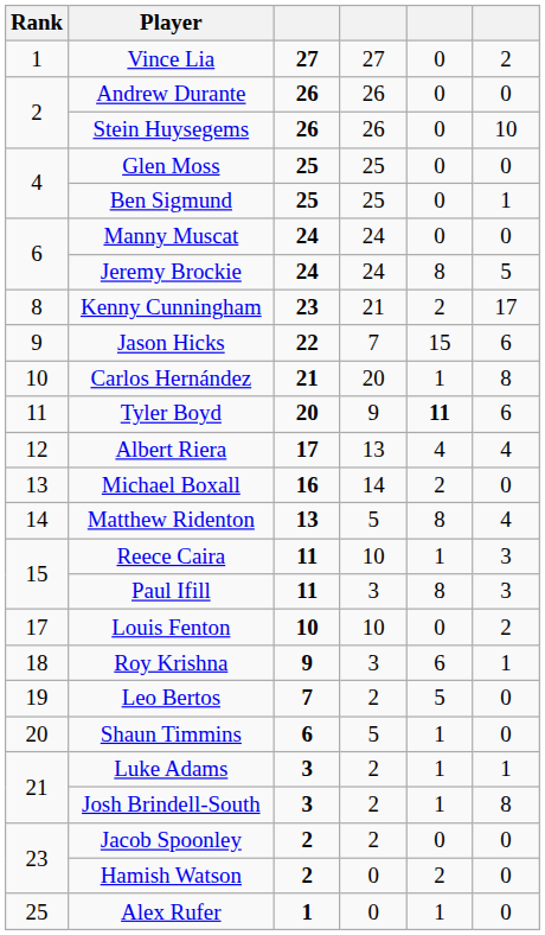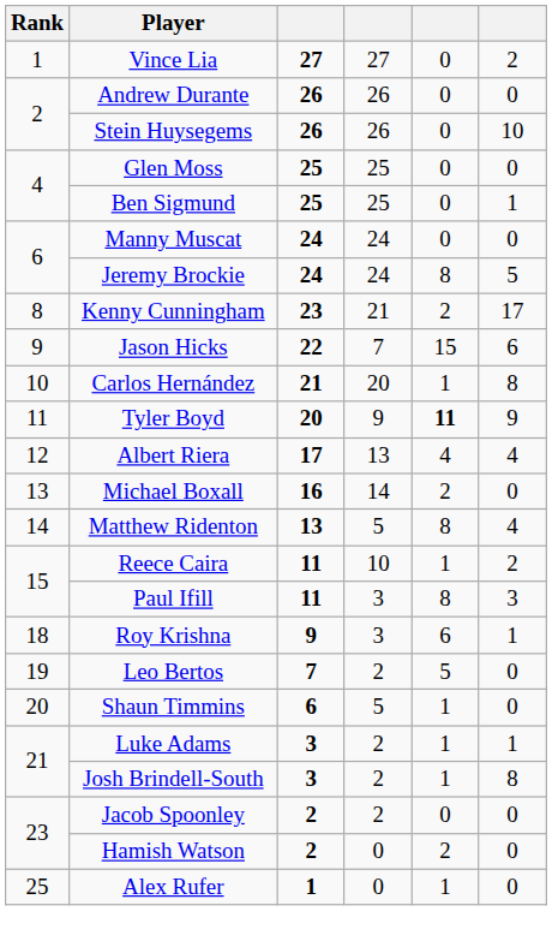 <table class="wikitable" style="text-align:center">
 <tr>
 <th>Rank</th>
 <th width=140>Player</th>
 <th width=40></th>
 <th width=40></th>
 <th width=40></th>
 <th width=40></th>
 </tr>
 <tr>
 <td>1</td>
 <td><a href='#'>Vince Lia</a></td>
 <td><strong>27</strong></td>
 <td>27</td>
 <td>0</td>
 <td>2</td>
 </tr>
 <tr>
 <td rowspan=2>2</td>
 <td><a href='#'>Andrew Durante</a></td>
 <td><strong>26</strong></td>
 <td>26</td>
 <td>0</td>
 <td>0</td>
 </tr>
 <tr>
 <td><a href='#'>Stein Huysegems</a></td>
 <td><strong>26</strong></td>
 <td>26</td>
 <td>0</td>
 <td>10</td>
 </tr>
 <tr>
 <td rowspan=2>4</td>
 <td><a href='#'>Glen Moss</a></td>
 <td><strong>25</strong></td>
 <td>25</td>
 <td>0</td>
 <td>0</td>
 </tr>
 <tr>
 <td><a href='#'>Ben Sigmund</a></td>
 <td><strong>25</strong></td>
 <td>25</td>
 <td>0</td>
 <td>1</td>
 </tr>
 <tr>
 <td rowspan=2>6</td>
 <td><a href='#'>Manny Muscat</a></td>
 <td><strong>24</strong></td>
 <td>24</td>
 <td>0</td>
 <td>0</td>
 </tr>
 <tr>
 <td><a href='#'>Jeremy Brockie</a></td>
 <td><strong>24</strong></td>
 <td>24</td>
 <td>8</td>
 <td>5</td>
 </tr>
 <tr>
 <td>8</td>
 <td><a href='#'>Kenny Cunningham</a></td>
 <td><strong>23</strong></td>
 <td>21</td>
 <td>2</td>
 <td>17</td>
 </tr>
 <tr>
 <td>9</td>
 <td><a href='#'>Jason Hicks</a></td>
 <td><strong>22</strong></td>
 <td>7</td>
 <td>15</td>
 <td>6</td>
 </tr>
 <tr>
 <td>10</td>
 <td><a href='#'>Carlos Hernández</a></td>
 <td><strong>21</strong></td>
 <td>20</td>
 <td>1</td>
 <td>8</td>
 </tr>
 <tr>
 <td>11</td>
 <td><a href='#'>Tyler Boyd</a></td>
 <td><strong>20</strong></td>
 <td>9</td>
 <td><strong>11</strong></td>
-<td>6</td>
+<td>9</td>
 </tr>
 <tr>
 <td>12</td>
 <td><a href='#'>Albert Riera</a></td>
 <td><strong>17</strong></td>
 <td>13</td>
 <td>4</td>
 <td>4</td>
 </tr>
 <tr>
 <td>13</td>
 <td><a href='#'>Michael Boxall</a></td>
 <td><strong>16</strong></td>
 <td>14</td>
 <td>2</td>
 <td>0</td>
 </tr>
 <tr>
 <td>14</td>
 <td><a href='#'>Matthew Ridenton</a></td>
 <td><strong>13</strong></td>
 <td>5</td>
 <td>8</td>
 <td>4</td>
 </tr>
 <tr>
 <td rowspan=2>15</td>
 <td><a href='#'>Reece Caira</a></td>
 <td><strong>11</strong></td>
 <td>10</td>
 <td>1</td>
-<td>3</td>
+<td>2</td>
 </tr>
 <tr>
 <td><a href='#'>Paul Ifill</a></td>
 <td><strong>11</strong></td>
 <td>3</td>
 <td>8</td>
 <td>3</td>
-</tr>
-<tr>
-<td>17</td>
-<td><a href='#'>Louis Fenton</a></td>
-<td><strong>10</strong></td>
-<td>10</td>
-<td>0</td>
-<td>2</td>
 </tr>
 <tr>
 <td>18</td>
 <td><a href='#'>Roy Krishna</a></td>
 <td><strong>9</strong></td>
 <td>3</td>
 <td>6</td>
 <td>1</td>
 </tr>
 <tr>
 <td>19</td>
 <td><a href='#'>Leo Bertos</a></td>
 <td><strong>7</strong></td>
 <td>2</td>
 <td>5</td>
 <td>0</td>
 </tr>
 <tr>
 <td>20</td>
 <td><a href='#'>Shaun Timmins</a></td>
 <td><strong>6</strong></td>
 <td>5</td>
 <td>1</td>
 <td>0</td>
 </tr>
 <tr>
 <td rowspan=2>21</td>
 <td><a href='#'>Luke Adams</a></td>
 <td><strong>3</strong></td>
 <td>2</td>
 <td>1</td>
 <td>1</td>
 </tr>
 <tr>
 <td><a href='#'>Josh Brindell-South</a></td>
 <td><strong>3</strong></td>
 <td>2</td>
 <td>1</td>
 <td>8</td>
 </tr>
 <tr>
 <td rowspan=2>23</td>
 <td><a href='#'>Jacob Spoonley</a></td>
 <td><strong>2</strong></td>
 <td>2</td>
 <td>0</td>
 <td>0</td>
 </tr>
 <tr>
 <td><a href='#'>Hamish Watson</a></td>
 <td><strong>2</strong></td>
 <td>0</td>
 <td>2</td>
 <td>0</td>
 </tr>
 <tr>
 <td>25</td>
 <td><a href='#'>Alex Rufer</a></td>
 <td><strong>1</strong></td>
 <td>0</td>
 <td>1</td>
 <td>0</td>
 </tr>
 </table>
